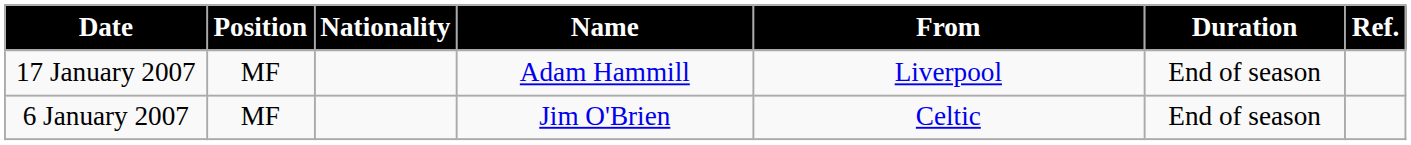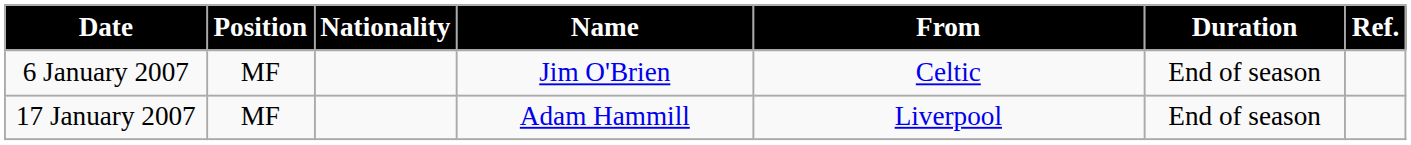 <table class="wikitable"  style="text-align:center; font-size:90%; ">
 <tr>
 <th style="background:#000000; color:#FFFFFF; width:100px;">Date</th>
 <th style="background:#000000; color:#FFFFFF; width:50px;">Position</th>
 <th style="background:#000000; color:#FFFFFF; width:50px;">Nationality</th>
 <th style="background:#000000; color:#FFFFFF; width:150px;">Name</th>
 <th style="background:#000000; color:#FFFFFF; width:200px;">From</th>
 <th style="background:#000000; color:#FFFFFF; width:100px;">Duration</th>
 <th style="background:#000000; color:#FFFFFF; width:25px;">Ref.</th>
 </tr>
 <tr>
+<td>6 January 2007</td>
+<td>MF</td>
+<td></td>
+<td><a href='#'>Jim O'Brien</a></td>
+<td><a href='#'>Celtic</a></td>
+<td>End of season</td>
+<td></td>
+</tr>
+<tr>
 <td>17 January 2007</td>
 <td>MF</td>
 <td></td>
 <td><a href='#'>Adam Hammill</a></td>
 <td> <a href='#'>Liverpool</a></td>
 <td>End of season</td>
 <td></td>
 </tr>
-<tr>
-<td>6 January 2007</td>
-<td>MF</td>
-<td></td>
-<td><a href='#'>Jim O'Brien</a></td>
-<td><a href='#'>Celtic</a></td>
-<td>End of season</td>
-<td></td>
-</tr>
 </table>
